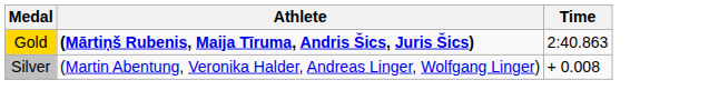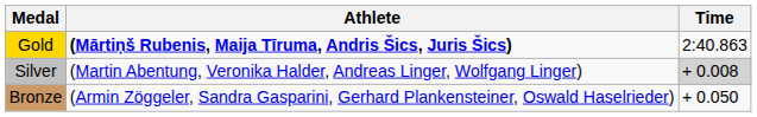 <table class="wikitable">
 <tr>
 <th>Medal</th>
 <th>Athlete</th>
 <th>Time</th>
 </tr>
 <tr>
 <td bgcolor="gold" align="center">Gold</td>
 <td><strong> (<a href='#'>Mārtiņš Rubenis</a>, <a href='#'>Maija Tīruma</a>, <a href='#'>Andris Šics</a>, <a href='#'>Juris Šics</a>)</strong></td>
 <td>2:40.863</td>
 </tr>
 <tr>
 <td bgcolor="silver" align="center">Silver</td>
 <td> (<a href='#'>Martin Abentung</a>, <a href='#'>Veronika Halder</a>, <a href='#'>Andreas Linger</a>, <a href='#'>Wolfgang Linger</a>)</td>
-<td>+ 0.008</td>
+<td style="background: lightgrey;">+ 0.008</td>
+</tr>
+<tr>
+<td bgcolor="CC9966" align="center">Bronze</td>
+<td> (<a href='#'>Armin Zöggeler</a>, <a href='#'>Sandra Gasparini</a>, <a href='#'>Gerhard Plankensteiner</a>, <a href='#'>Oswald Haselrieder</a>)</td>
+<td>+ 0.050</td>
 </tr>
 </table>
